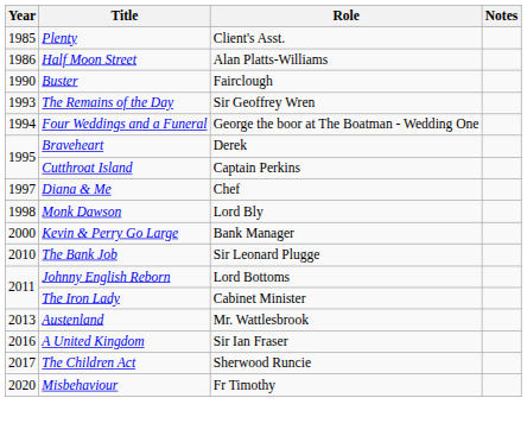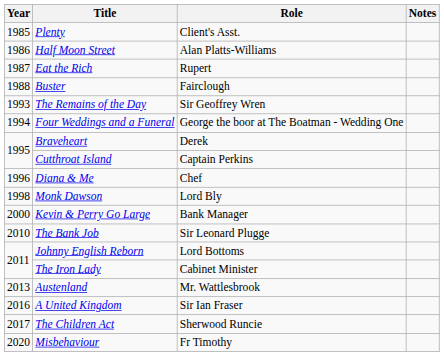 <table class="wikitable sortable">
 <tr>
 <th>Year</th>
 <th>Title</th>
 <th>Role</th>
 <th class=unsortable>Notes</th>
 </tr>
 <tr>
 <td>1985</td>
 <td><em><a href='#'>Plenty</a></em></td>
 <td>Client's Asst.</td>
 <td></td>
 </tr>
 <tr>
 <td>1986</td>
 <td><em><a href='#'>Half Moon Street</a></em></td>
 <td>Alan Platts-Williams</td>
 <td></td>
 </tr>
 <tr>
-<td>1990</td>
+<td>1987</td>
+<td><em><a href='#'>Eat the Rich</a></em></td>
+<td>Rupert</td>
+<td></td>
+</tr>
+<tr>
+<td>1988</td>
 <td><em><a href='#'>Buster</a></em></td>
 <td>Fairclough</td>
 <td></td>
 </tr>
 <tr>
 <td>1993</td>
 <td><em><a href='#'>The Remains of the Day</a></em></td>
 <td>Sir Geoffrey Wren</td>
 <td></td>
 </tr>
 <tr>
 <td>1994</td>
 <td><em><a href='#'>Four Weddings and a Funeral</a></em></td>
 <td>George the boor at The Boatman - Wedding One</td>
 <td></td>
 </tr>
 <tr>
 <td rowspan=2>1995</td>
 <td><em><a href='#'>Braveheart</a></em></td>
 <td>Derek</td>
 <td></td>
 </tr>
 <tr>
 <td><em><a href='#'>Cutthroat Island</a></em></td>
 <td>Captain Perkins</td>
 <td></td>
 </tr>
 <tr>
-<td>1997</td>
+<td>1996</td>
 <td><em><a href='#'>Diana & Me</a></em></td>
 <td>Chef</td>
 <td></td>
 </tr>
 <tr>
 <td>1998</td>
 <td><em><a href='#'>Monk Dawson</a></em></td>
 <td>Lord Bly</td>
 <td></td>
 </tr>
 <tr>
 <td>2000</td>
 <td><em><a href='#'>Kevin & Perry Go Large</a></em></td>
 <td>Bank Manager</td>
 <td></td>
 </tr>
 <tr>
 <td>2010</td>
 <td><em><a href='#'>The Bank Job</a></em></td>
 <td>Sir Leonard Plugge</td>
 <td></td>
 </tr>
 <tr>
 <td rowspan=2>2011</td>
 <td><em><a href='#'>Johnny English Reborn</a></em></td>
 <td>Lord Bottoms</td>
 <td></td>
 </tr>
 <tr>
 <td><em><a href='#'>The Iron Lady</a></em></td>
 <td>Cabinet Minister</td>
 <td></td>
 </tr>
 <tr>
 <td>2013</td>
 <td><em><a href='#'>Austenland</a></em></td>
 <td>Mr. Wattlesbrook</td>
 <td></td>
 </tr>
 <tr>
 <td>2016</td>
 <td><em><a href='#'>A United Kingdom</a></em></td>
 <td>Sir Ian Fraser</td>
 <td></td>
 </tr>
 <tr>
 <td>2017</td>
 <td><em><a href='#'>The Children Act</a></em></td>
 <td>Sherwood Runcie</td>
 <td></td>
 </tr>
 <tr>
 <td>2020</td>
 <td><em><a href='#'>Misbehaviour</a></em></td>
 <td>Fr Timothy</td>
 <td></td>
 </tr>
 </table>
